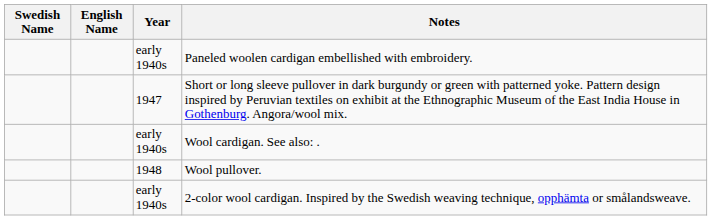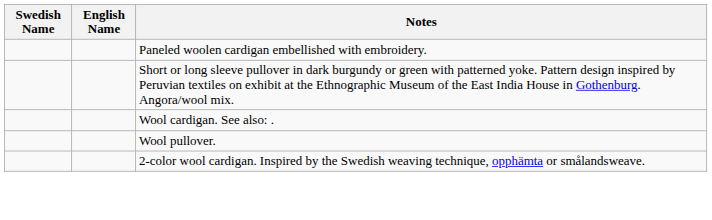 <table class="wikitable">
 <tr>
 <th>Swedish Name</th>
 <th>English Name</th>
-<th>Year</th>
 <th>Notes</th>
 </tr>
 <tr>
 <td></td>
 <td></td>
-<td>early 1940s</td>
 <td>Paneled woolen cardigan embellished with embroidery.</td>
 </tr>
 <tr>
 <td></td>
 <td></td>
-<td>1947</td>
 <td>Short or long sleeve pullover in dark burgundy or green with patterned yoke. Pattern design inspired by Peruvian textiles on exhibit at the Ethnographic Museum of the East India House in <a href='#'>Gothenburg</a>. Angora/wool mix.</td>
 </tr>
 <tr>
 <td></td>
 <td></td>
-<td>early 1940s</td>
 <td>Wool cardigan. See also: .</td>
 </tr>
 <tr>
 <td></td>
 <td></td>
-<td>1948</td>
 <td>Wool pullover.</td>
 </tr>
 <tr>
 <td><br></td>
 <td><br></td>
-<td>early 1940s</td>
 <td>2-color wool cardigan. Inspired by the Swedish weaving technique, <a href='#'>opphämta</a> or smålandsweave.</td>
 </tr>
 </table>
